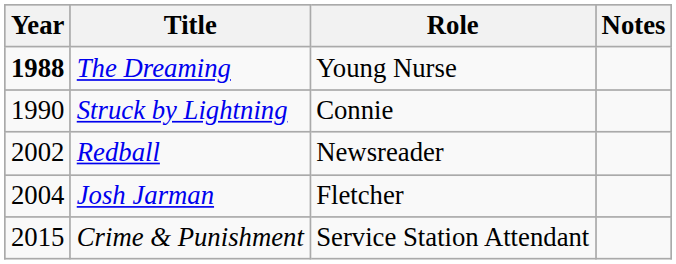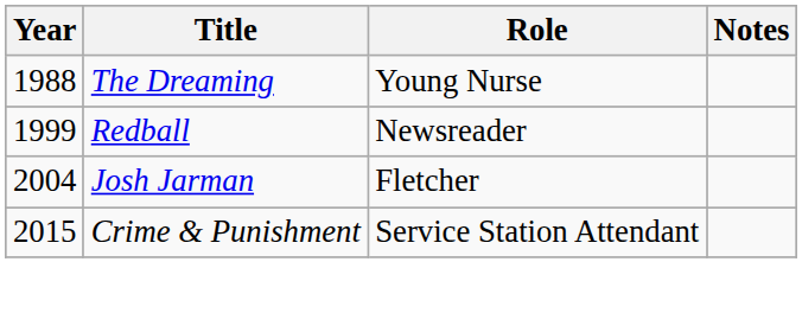 <table class="wikitable sortable">
 <tr>
 <th>Year</th>
 <th>Title</th>
 <th>Role</th>
 <th>Notes</th>
 </tr>
 <tr>
-<td><strong>1988</strong></td>
+<td>1988</td>
 <td><a href='#'><em>The Dreaming</em></a></td>
 <td>Young Nurse</td>
 <td></td>
 </tr>
 <tr>
-<td>1990</td>
-<td><a href='#'><em>Struck by Lightning</em></a></td>
-<td>Connie</td>
-<td></td>
-</tr>
-<tr>
-<td>2002</td>
+<td>1999</td>
 <td><em><a href='#'>Redball</a></em></td>
 <td>Newsreader</td>
 <td></td>
 </tr>
 <tr>
 <td>2004</td>
 <td><em><a href='#'>Josh Jarman</a></em></td>
 <td>Fletcher</td>
 <td></td>
 </tr>
 <tr>
 <td>2015</td>
 <td><em>Crime & Punishment</em></td>
 <td>Service Station Attendant</td>
 <td></td>
 </tr>
 </table>
